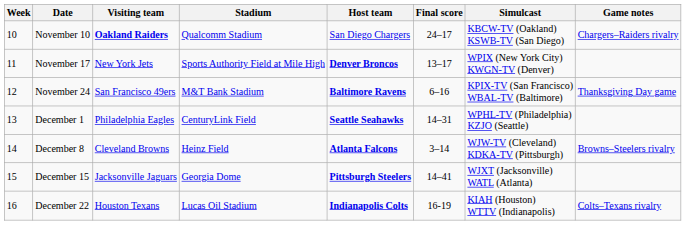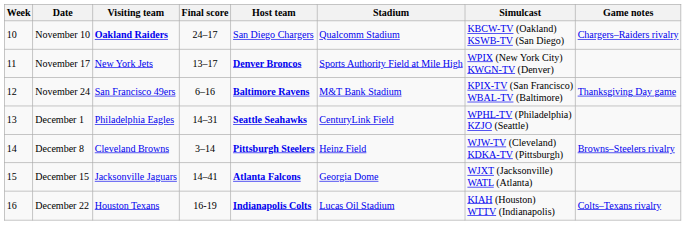 <table class="wikitable" style="font-size: 95%;">
 <tr>
 <th>Week</th>
 <th>Date</th>
 <th>Visiting team</th>
+<th>Final score</th>
+<th>Host team</th>
 <th>Stadium</th>
-<th>Host team</th>
-<th>Final score</th>
 <th>Simulcast</th>
 <th>Game notes</th>
 </tr>
 <tr>
 <td>10</td>
 <td>November 10</td>
 <td><strong><a href='#'>Oakland Raiders</a></strong></td>
+<td align="center">24–17</td>
+<td><a href='#'>San Diego Chargers</a></td>
 <td><a href='#'>Qualcomm Stadium</a></td>
-<td><a href='#'>San Diego Chargers</a></td>
-<td align="center">24–17</td>
 <td><a href='#'>KBCW-TV</a> (Oakland)<br><a href='#'>KSWB-TV</a> (San Diego)</td>
 <td><a href='#'>Chargers–Raiders rivalry</a></td>
 </tr>
 <tr>
 <td>11</td>
 <td>November 17</td>
 <td><a href='#'>New York Jets</a></td>
+<td align="center">13–17</td>
+<td><strong><a href='#'>Denver Broncos</a></strong></td>
 <td><a href='#'>Sports Authority Field at Mile High</a></td>
-<td><strong><a href='#'>Denver Broncos</a></strong></td>
-<td align="center">13–17</td>
 <td><a href='#'>WPIX</a> (New York City)<br><a href='#'>KWGN-TV</a> (Denver)</td>
 <td></td>
 </tr>
 <tr>
 <td>12</td>
 <td>November 24</td>
 <td><a href='#'>San Francisco 49ers</a></td>
+<td align="center">6–16</td>
+<td><strong><a href='#'>Baltimore Ravens</a></strong></td>
 <td><a href='#'>M&T Bank Stadium</a></td>
-<td><strong><a href='#'>Baltimore Ravens</a></strong></td>
-<td align="center">6–16</td>
 <td><a href='#'>KPIX-TV</a> (San Francisco)<br><a href='#'>WBAL-TV</a> (Baltimore)</td>
 <td><a href='#'>Thanksgiving Day game</a></td>
 </tr>
 <tr>
 <td>13</td>
 <td>December 1</td>
 <td><a href='#'>Philadelphia Eagles</a></td>
+<td align="center">14–31</td>
+<td><strong><a href='#'>Seattle Seahawks</a></strong></td>
 <td><a href='#'>CenturyLink Field</a></td>
-<td><strong><a href='#'>Seattle Seahawks</a></strong></td>
-<td align="center">14–31</td>
 <td><a href='#'>WPHL-TV</a> (Philadelphia)<br><a href='#'>KZJO</a> (Seattle)</td>
 <td></td>
 </tr>
 <tr>
 <td>14</td>
 <td>December 8</td>
 <td><a href='#'>Cleveland Browns</a></td>
+<td align="center">3–14</td>
+<td><strong><a href='#'>Pittsburgh Steelers</a></strong></td>
 <td><a href='#'>Heinz Field</a></td>
-<td><strong><a href='#'>Atlanta Falcons</a></strong></td>
-<td align="center">3–14</td>
 <td><a href='#'>WJW-TV</a> (Cleveland)<br><a href='#'>KDKA-TV</a> (Pittsburgh)</td>
 <td><a href='#'>Browns–Steelers rivalry</a></td>
 </tr>
 <tr>
 <td>15</td>
 <td>December 15</td>
 <td><a href='#'>Jacksonville Jaguars</a></td>
+<td align="center">14–41</td>
+<td><strong><a href='#'>Atlanta Falcons</a></strong></td>
 <td><a href='#'>Georgia Dome</a></td>
-<td><strong><a href='#'>Pittsburgh Steelers</a></strong></td>
-<td align="center">14–41</td>
 <td><a href='#'>WJXT</a> (Jacksonville)<br><a href='#'>WATL</a> (Atlanta)</td>
 <td></td>
 </tr>
 <tr>
 <td>16</td>
 <td>December 22</td>
 <td><a href='#'>Houston Texans</a></td>
+<td align="center">16-19</td>
+<td><strong><a href='#'>Indianapolis Colts</a></strong></td>
 <td><a href='#'>Lucas Oil Stadium</a></td>
-<td><strong><a href='#'>Indianapolis Colts</a></strong></td>
-<td align="center">16-19</td>
 <td><a href='#'>KIAH</a> (Houston)<br><a href='#'>WTTV</a> (Indianapolis)</td>
 <td><a href='#'>Colts–Texans rivalry</a></td>
 </tr>
 </table>
